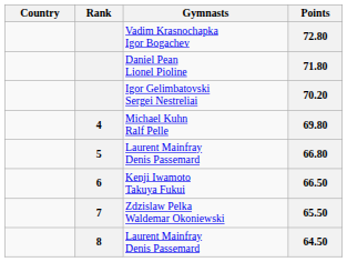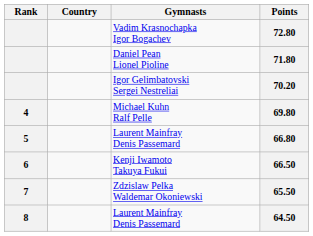 <table class="wikitable" width=500>
 <tr bgcolor="#efefef">
+<th>Rank</th>
 <th>Country</th>
-<th>Rank</th>
 <th>Gymnasts</th>
 <th>Points</th>
 </tr>
 <tr>
+<th></th>
 <td></td>
-<th></th>
 <td><a href='#'>Vadim Krasnochapka</a> <br> <a href='#'>Igor Bogachev</a></td>
 <th>72.80</th>
 </tr>
 <tr>
+<th></th>
 <td></td>
-<th></th>
 <td><a href='#'>Daniel Pean</a> <br> <a href='#'>Lionel Pioline</a></td>
 <th>71.80</th>
 </tr>
 <tr>
+<th></th>
 <td></td>
-<th></th>
 <td><a href='#'>Igor Gelimbatovski</a> <br> <a href='#'>Sergei Nestreliai</a></td>
 <th>70.20</th>
 </tr>
 <tr>
+<th>4</th>
 <td></td>
-<th>4</th>
 <td><a href='#'>Michael Kuhn</a> <br> <a href='#'>Ralf Pelle</a></td>
 <th>69.80</th>
 </tr>
 <tr>
+<th>5</th>
 <td></td>
-<th>5</th>
 <td><a href='#'>Laurent Mainfray</a> <br> <a href='#'>Denis Passemard</a></td>
 <th>66.80</th>
 </tr>
 <tr>
+<th>6</th>
 <td></td>
-<th>6</th>
 <td><a href='#'>Kenji Iwamoto</a> <br> <a href='#'>Takuya Fukui</a></td>
 <th>66.50</th>
 </tr>
 <tr>
+<th>7</th>
 <td></td>
-<th>7</th>
 <td><a href='#'>Zdzislaw Pelka</a> <br> <a href='#'>Waldemar Okoniewski</a></td>
 <th>65.50</th>
 </tr>
 <tr>
+<th>8</th>
 <td></td>
-<th>8</th>
 <td><a href='#'>Laurent Mainfray</a> <br> <a href='#'>Denis Passemard</a></td>
 <th>64.50</th>
 </tr>
 </table>
